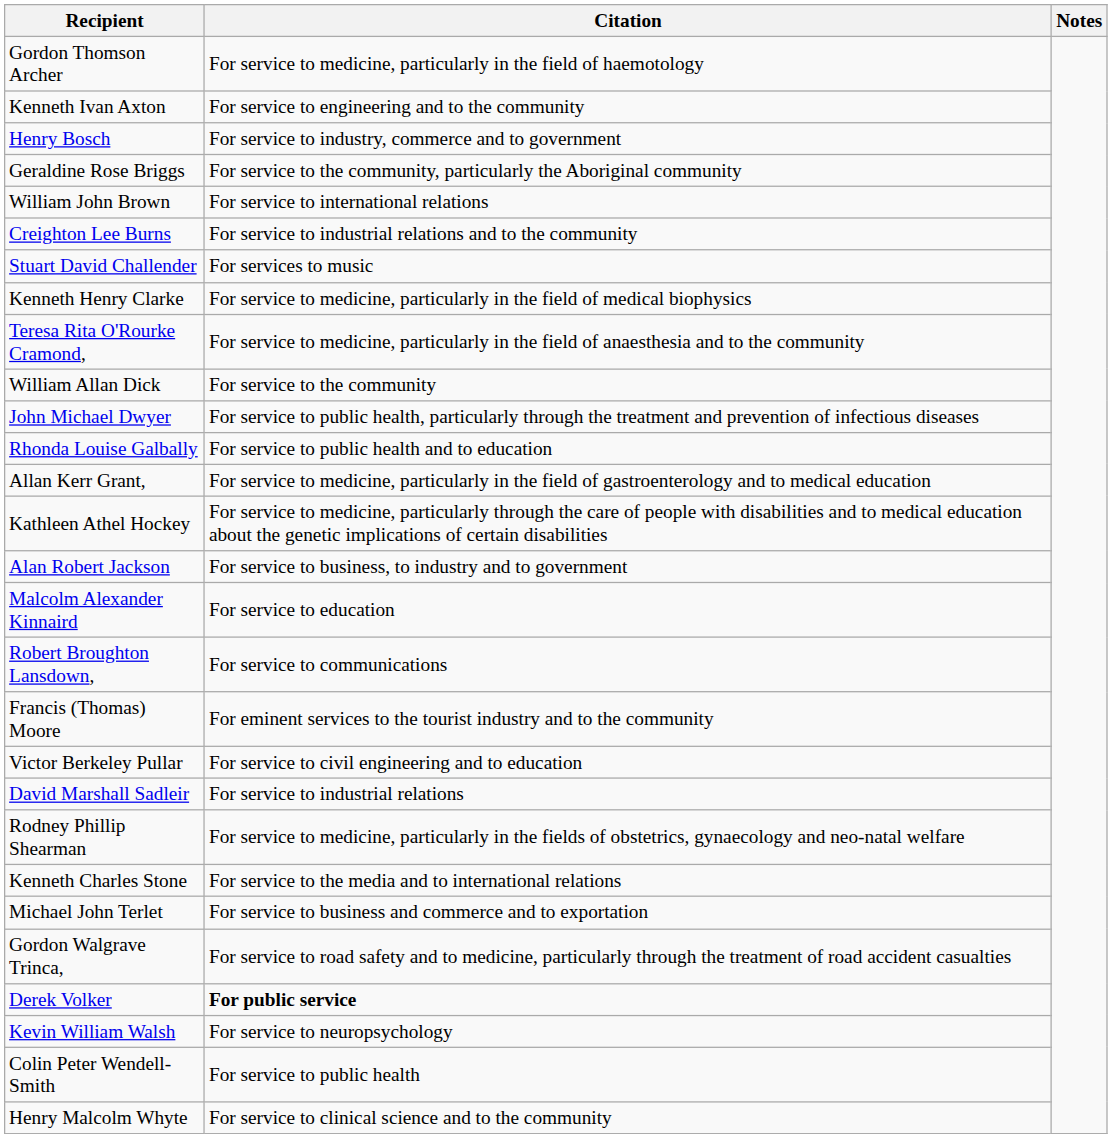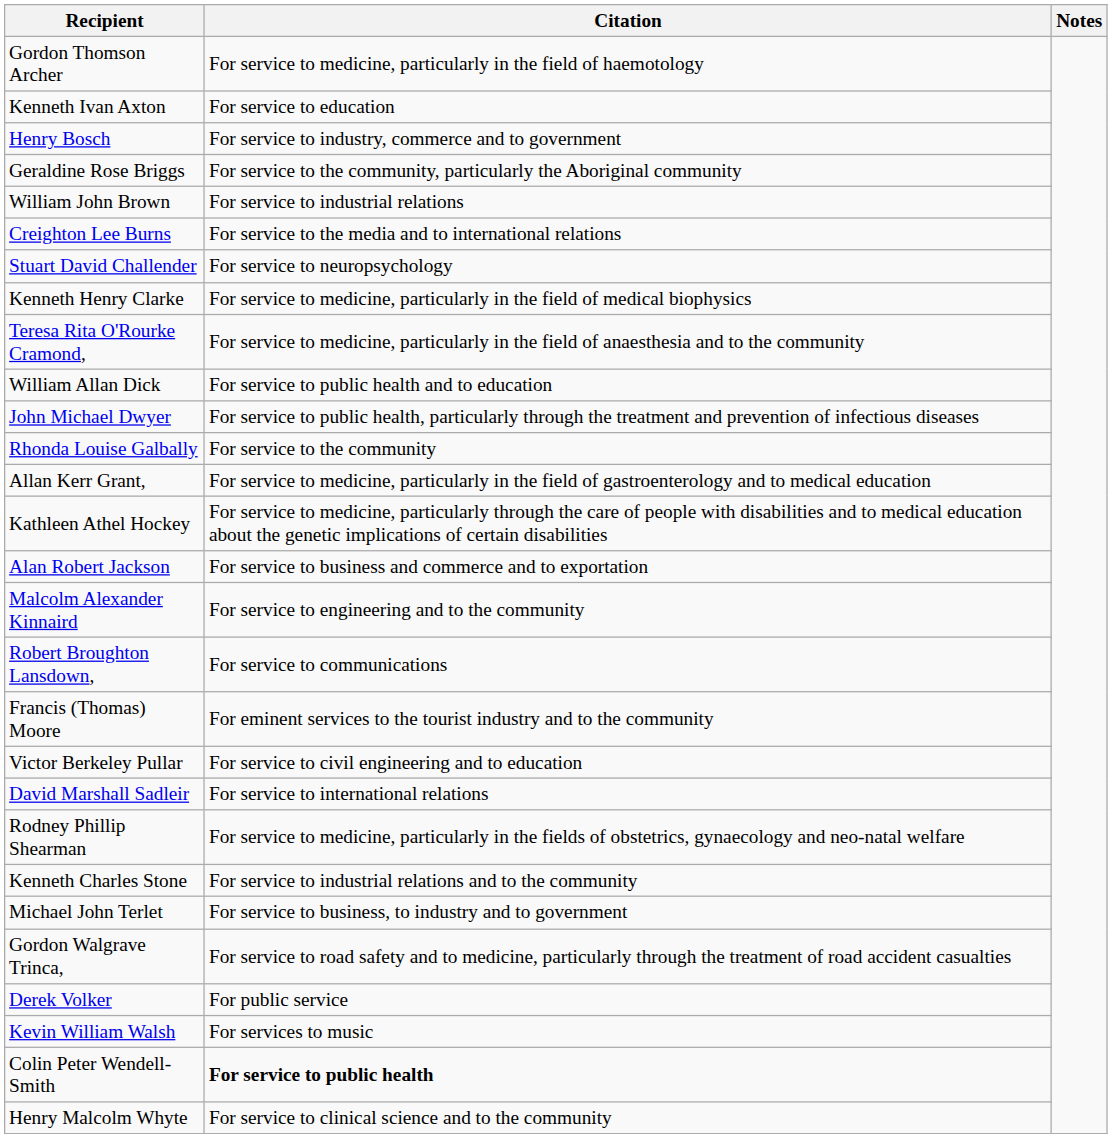 <table class="wikitable" style="font-size:95%;">
 <tr>
 <th>Recipient</th>
 <th>Citation</th>
 <th>Notes</th>
 </tr>
 <tr>
 <td> Gordon Thomson Archer</td>
 <td>For service to medicine, particularly in the field of haemotology</td>
 <td rowspan=28></td>
 </tr>
 <tr>
 <td>Kenneth Ivan Axton</td>
-<td>For service to engineering and to the community</td>
+<td>For service to education</td>
 </tr>
 <tr>
 <td><a href='#'>Henry Bosch</a></td>
 <td>For service to industry, commerce and to government</td>
 </tr>
 <tr>
 <td>Geraldine Rose Briggs</td>
 <td>For service to the community, particularly the Aboriginal community</td>
 </tr>
 <tr>
 <td>William John Brown</td>
-<td>For service to international relations</td>
+<td>For service to industrial relations</td>
 </tr>
 <tr>
 <td><a href='#'>Creighton Lee Burns</a></td>
-<td>For service to industrial relations and to the community</td>
+<td>For service to the media and to international relations</td>
 </tr>
 <tr>
 <td><a href='#'>Stuart David Challender</a></td>
-<td>For services to music</td>
+<td>For service to neuropsychology</td>
 </tr>
 <tr>
 <td>Kenneth Henry Clarke</td>
 <td>For service to medicine, particularly in the field of medical biophysics</td>
 </tr>
 <tr>
 <td> <a href='#'>Teresa Rita O'Rourke Cramond</a>, </td>
 <td>For service to medicine, particularly in the field of anaesthesia and to the community</td>
 </tr>
 <tr>
 <td>William Allan Dick</td>
-<td>For service to the community</td>
+<td>For service to public health and to education</td>
 </tr>
 <tr>
 <td> <a href='#'>John Michael Dwyer</a></td>
 <td>For service to public health, particularly through the treatment and prevention of infectious diseases</td>
 </tr>
 <tr>
 <td><a href='#'>Rhonda Louise Galbally</a></td>
-<td>For service to public health and to education</td>
+<td>For service to the community</td>
 </tr>
 <tr>
 <td> Allan Kerr Grant, </td>
 <td>For service to medicine, particularly in the field of gastroenterology and to medical education</td>
 </tr>
 <tr>
 <td> Kathleen Athel Hockey</td>
 <td>For service to medicine, particularly through the care of people with disabilities and to medical education about the genetic implications of certain disabilities</td>
 </tr>
 <tr>
 <td><a href='#'>Alan Robert Jackson</a></td>
-<td>For service to business, to industry and to government</td>
+<td>For service to business and commerce and to exportation</td>
 </tr>
 <tr>
 <td><a href='#'>Malcolm Alexander Kinnaird</a></td>
-<td>For service to education</td>
+<td>For service to engineering and to the community</td>
 </tr>
 <tr>
 <td><a href='#'>Robert Broughton Lansdown</a>, </td>
 <td>For service to communications</td>
 </tr>
 <tr>
 <td> Francis (Thomas) Moore</td>
 <td>For eminent services to the tourist industry and to the community</td>
 </tr>
 <tr>
 <td>Victor Berkeley Pullar</td>
 <td>For service to civil engineering and to education</td>
 </tr>
 <tr>
 <td> <a href='#'>David Marshall Sadleir</a></td>
-<td>For service to industrial relations</td>
+<td>For service to international relations</td>
 </tr>
 <tr>
 <td> Rodney Phillip Shearman</td>
 <td>For service to medicine, particularly in the fields of obstetrics, gynaecology and neo-natal welfare</td>
 </tr>
 <tr>
 <td>Kenneth Charles Stone</td>
-<td>For service to the media and to international relations</td>
+<td>For service to industrial relations and to the community</td>
 </tr>
 <tr>
 <td>Michael John Terlet</td>
-<td>For service to business and commerce and to exportation</td>
+<td>For service to business, to industry and to government</td>
 </tr>
 <tr>
 <td> Gordon Walgrave Trinca, </td>
 <td>For service to road safety and to medicine, particularly through the treatment of road accident casualties</td>
 </tr>
 <tr>
 <td><a href='#'>Derek Volker</a></td>
-<td><strong>For public service</strong></td>
+<td>For public service</td>
 </tr>
 <tr>
 <td> <a href='#'>Kevin William Walsh</a></td>
-<td>For service to neuropsychology</td>
+<td>For services to music</td>
 </tr>
 <tr>
 <td> Colin Peter Wendell-Smith</td>
-<td>For service to public health</td>
+<td><strong>For service to public health</strong></td>
 </tr>
 <tr>
 <td> Henry Malcolm Whyte</td>
 <td>For service to clinical science and to the community</td>
 </tr>
 </table>
